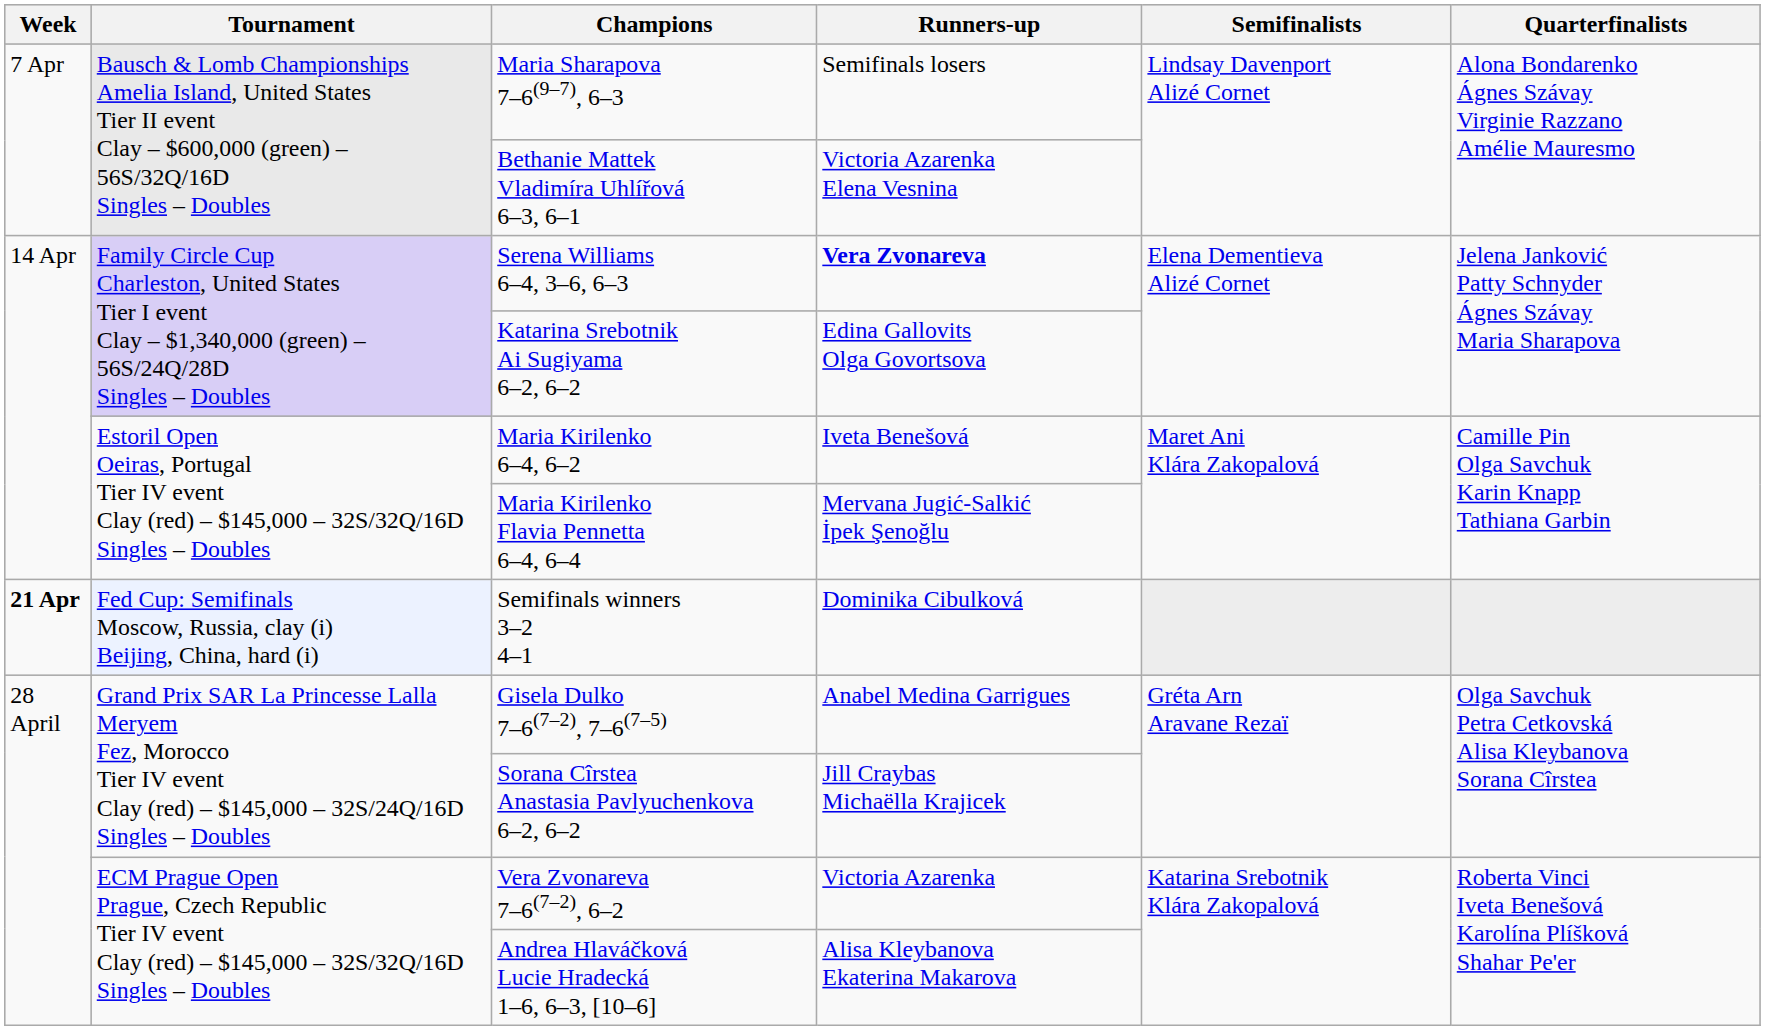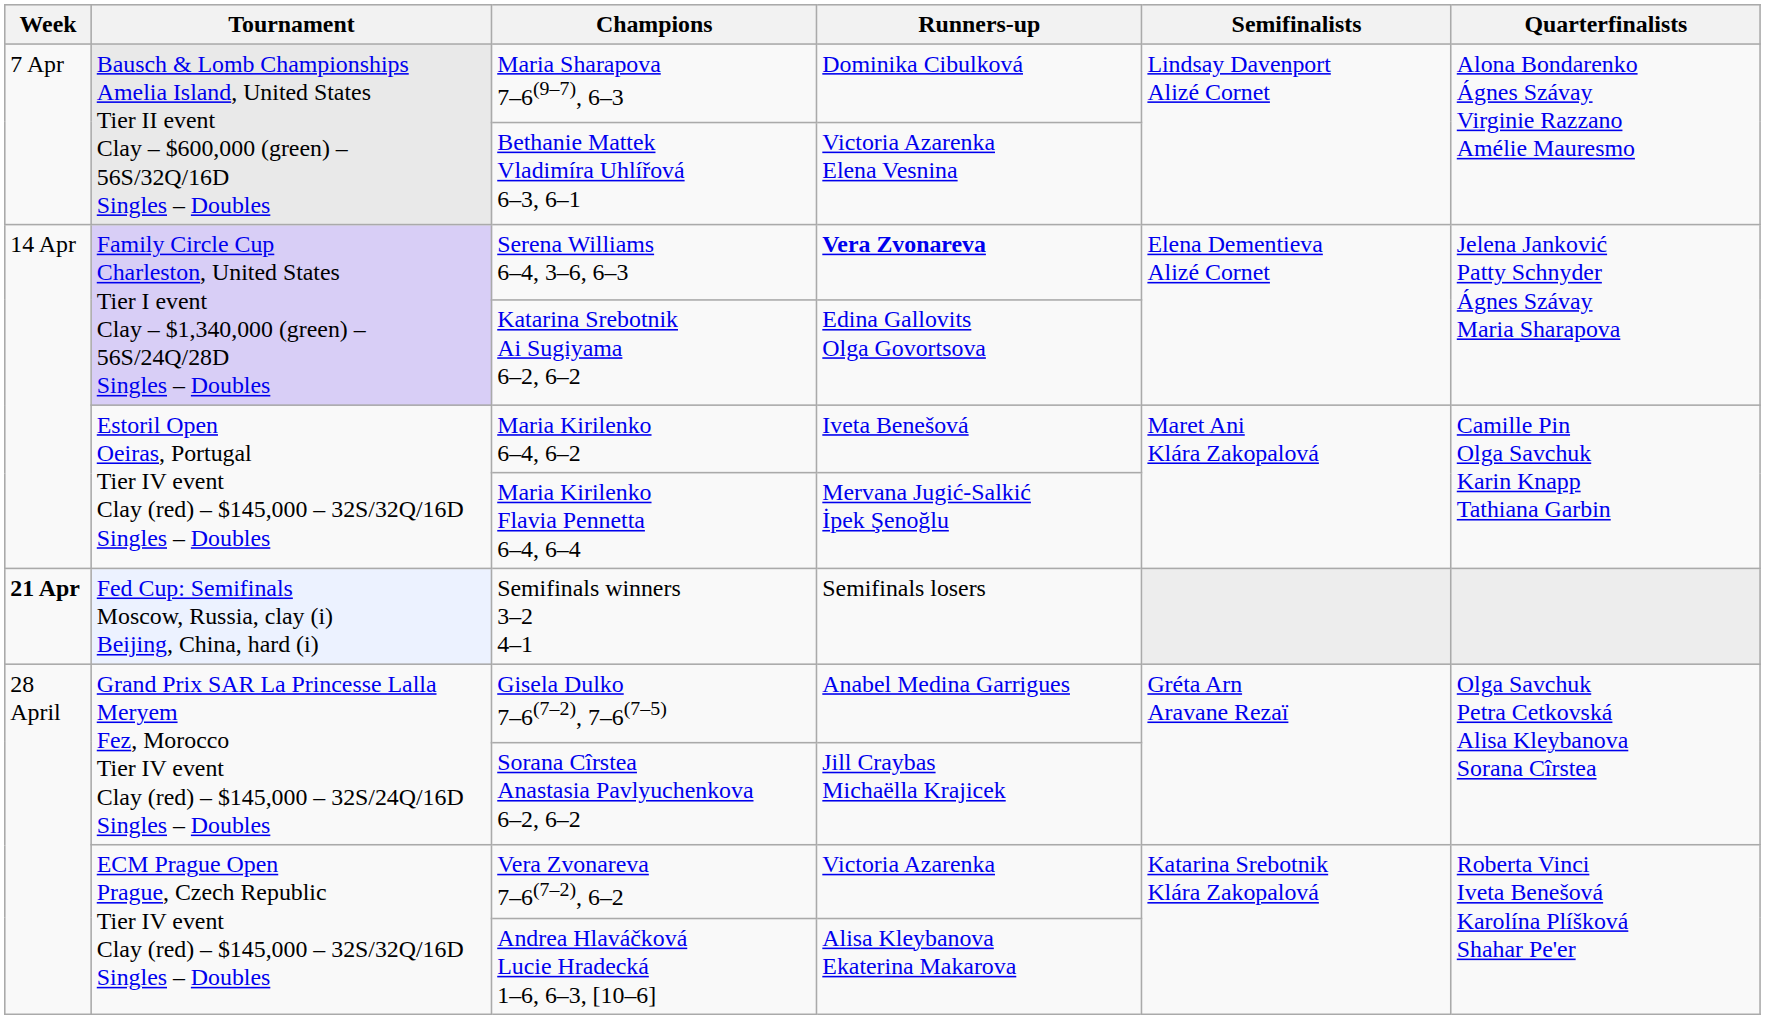 <table class=wikitable style=font-size:95%>
 <tr>
 <th style="width:48px;">Week</th>
 <th style="width:248px;">Tournament</th>
 <th style="width:200px;">Champions</th>
 <th style="width:200px;">Runners-up</th>
 <th style="width:190px;">Semifinalists</th>
 <th style="width:190px;">Quarterfinalists</th>
 </tr>
 <tr valign="top">
 <td rowspan=2>7 Apr</td>
 <td rowspan=2 style="background:#e9e9e9;"><a href='#'>Bausch & Lomb Championships</a><br> <a href='#'>Amelia Island</a>, United States<br>Tier II event<br>Clay – $600,000 (green) – 56S/32Q/16D<br><a href='#'>Singles</a> – <a href='#'>Doubles</a></td>
 <td> <a href='#'>Maria Sharapova</a><br> 7–6<sup>(9–7)</sup>, 6–3</td>
-<td>Semifinals losers<br><br><br></td>
+<td> <a href='#'>Dominika Cibulková</a></td>
 <td rowspan=2> <a href='#'>Lindsay Davenport</a><br> <a href='#'>Alizé Cornet</a></td>
 <td rowspan=2> <a href='#'>Alona Bondarenko</a><br> <a href='#'>Ágnes Szávay</a><br> <a href='#'>Virginie Razzano</a><br> <a href='#'>Amélie Mauresmo</a></td>
 </tr>
 <tr valign="top">
 <td> <a href='#'>Bethanie Mattek</a> <br>  <a href='#'>Vladimíra Uhlířová</a><br> 6–3, 6–1</td>
 <td> <a href='#'>Victoria Azarenka</a> <br>  <a href='#'>Elena Vesnina</a></td>
 </tr>
 <tr valign="top">
 <td rowspan=4>14 Apr</td>
 <td rowspan=2 style="background:#d8cef6;"><a href='#'>Family Circle Cup</a><br> <a href='#'>Charleston</a>, United States<br>Tier I event<br>Clay – $1,340,000 (green) – 56S/24Q/28D<br><a href='#'>Singles</a> – <a href='#'>Doubles</a></td>
 <td> <a href='#'>Serena Williams</a><br>6–4, 3–6, 6–3</td>
 <td><strong> <a href='#'>Vera Zvonareva</a></strong></td>
 <td rowspan=2> <a href='#'>Elena Dementieva</a><br> <a href='#'>Alizé Cornet</a></td>
 <td rowspan=2> <a href='#'>Jelena Janković</a><br> <a href='#'>Patty Schnyder</a><br> <a href='#'>Ágnes Szávay</a><br> <a href='#'>Maria Sharapova</a></td>
 </tr>
 <tr valign="top">
 <td> <a href='#'>Katarina Srebotnik</a> <br>  <a href='#'>Ai Sugiyama</a><br>6–2, 6–2</td>
 <td> <a href='#'>Edina Gallovits</a> <br>  <a href='#'>Olga Govortsova</a></td>
 </tr>
 <tr valign="top">
 <td rowspan=2><a href='#'>Estoril Open</a><br> <a href='#'>Oeiras</a>, Portugal<br>Tier IV event<br>Clay (red) – $145,000 – 32S/32Q/16D<br><a href='#'>Singles</a> – <a href='#'>Doubles</a></td>
 <td> <a href='#'>Maria Kirilenko</a><br>6–4, 6–2</td>
 <td> <a href='#'>Iveta Benešová</a></td>
 <td rowspan=2> <a href='#'>Maret Ani</a><br> <a href='#'>Klára Zakopalová</a></td>
 <td rowspan=2> <a href='#'>Camille Pin</a><br> <a href='#'>Olga Savchuk</a> <br>  <a href='#'>Karin Knapp</a><br> <a href='#'>Tathiana Garbin</a></td>
 </tr>
 <tr valign="top">
 <td> <a href='#'>Maria Kirilenko</a> <br>   <a href='#'>Flavia Pennetta</a><br>6–4, 6–4</td>
 <td> <a href='#'>Mervana Jugić-Salkić</a> <br>  <a href='#'>İpek Şenoğlu</a></td>
 </tr>
 <tr valign="top">
 <td rowspan=1><strong>21 Apr</strong></td>
 <td rowspan=1 style="background:#ecf2ff;"><a href='#'>Fed Cup: Semifinals</a><br> Moscow, Russia, clay (i)<br><a href='#'>Beijing</a>, China, hard (i)<br></td>
 <td>Semifinals winners<br> 3–2<br> 4–1</td>
-<td> <a href='#'>Dominika Cibulková</a></td>
+<td>Semifinals losers<br><br><br></td>
 <td bgcolor="#ededed"></td>
 <td bgcolor="#ededed"></td>
 </tr>
 <tr valign="top">
 <td rowspan=4>28 April</td>
 <td rowspan=2><a href='#'>Grand Prix SAR La Princesse Lalla Meryem</a><br> <a href='#'>Fez</a>, Morocco<br>Tier IV event<br>Clay (red) – $145,000 – 32S/24Q/16D<br><a href='#'>Singles</a> – <a href='#'>Doubles</a></td>
 <td> <a href='#'>Gisela Dulko</a><br>7–6<sup>(7–2)</sup>, 7–6<sup>(7–5)</sup></td>
 <td> <a href='#'>Anabel Medina Garrigues</a></td>
 <td rowspan=2> <a href='#'>Gréta Arn</a><br> <a href='#'>Aravane Rezaï</a></td>
 <td rowspan=2> <a href='#'>Olga Savchuk</a><br> <a href='#'>Petra Cetkovská</a><br> <a href='#'>Alisa Kleybanova</a><br> <a href='#'>Sorana Cîrstea</a></td>
 </tr>
 <tr valign="top">
 <td> <a href='#'>Sorana Cîrstea</a> <br>  <a href='#'>Anastasia Pavlyuchenkova</a><br>6–2, 6–2</td>
 <td> <a href='#'>Jill Craybas</a> <br>  <a href='#'>Michaëlla Krajicek</a></td>
 </tr>
 <tr valign="top">
 <td rowspan=2><a href='#'>ECM Prague Open</a><br><a href='#'>Prague</a>, Czech Republic<br>Tier IV event<br>Clay (red) – $145,000 – 32S/32Q/16D<br><a href='#'>Singles</a> – <a href='#'>Doubles</a></td>
 <td> <a href='#'>Vera Zvonareva</a><br>7–6<sup>(7–2)</sup>, 6–2</td>
 <td> <a href='#'>Victoria Azarenka</a></td>
 <td rowspan=2> <a href='#'>Katarina Srebotnik</a><br> <a href='#'>Klára Zakopalová</a></td>
 <td rowspan=2> <a href='#'>Roberta Vinci</a><br> <a href='#'>Iveta Benešová</a><br> <a href='#'>Karolína Plíšková</a><br> <a href='#'>Shahar Pe'er</a></td>
 </tr>
 <tr valign="top">
 <td> <a href='#'>Andrea Hlaváčková</a> <br>  <a href='#'>Lucie Hradecká</a><br>1–6, 6–3, [10–6]</td>
 <td> <a href='#'>Alisa Kleybanova</a> <br>  <a href='#'>Ekaterina Makarova</a></td>
 </tr>
 </table>
